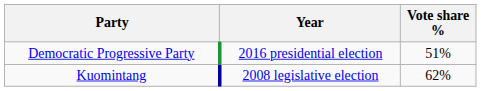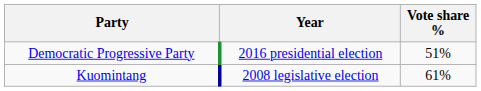 <table class="wikitable" style="text-align:center">
 <tr>
 <th width=240>Party</th>
 <th width=200>Year</th>
 <th width=80>Vote share %</th>
 </tr>
 <tr>
 <td align=center style="border-right:4px solid #1B9431;" align="center"><a href='#'>Democratic Progressive Party</a></td>
 <td><a href='#'>2016 presidential election</a></td>
 <td>51%</td>
 </tr>
 <tr>
 <td align=center style="border-right:4px solid #000099;" align="center"><a href='#'>Kuomintang</a></td>
 <td><a href='#'>2008 legislative election</a></td>
-<td>62%</td>
+<td>61%</td>
 </tr>
 </table>
